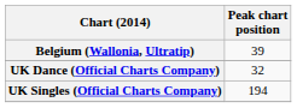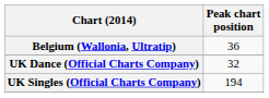 <table class="wikitable plainrowheaders sortable" style="text-align:center;">
 <tr>
 <th scope="col">Chart (2014)</th>
 <th scope="col">Peak chart<br>position</th>
 </tr>
 <tr>
 <th scope="row">Belgium (<a href='#'>Wallonia</a>, <a href='#'>Ultratip</a>)</th>
-<td>39</td>
+<td>36</td>
 </tr>
 <tr>
 </tr>
 <tr>
 <th scope="row">UK Dance (<a href='#'>Official Charts Company</a>)</th>
 <td>32</td>
 </tr>
 <tr>
 <th scope="row">UK Singles (<a href='#'>Official Charts Company</a>)</th>
 <td>194</td>
 </tr>
 <tr>
 </tr>
 </table>
